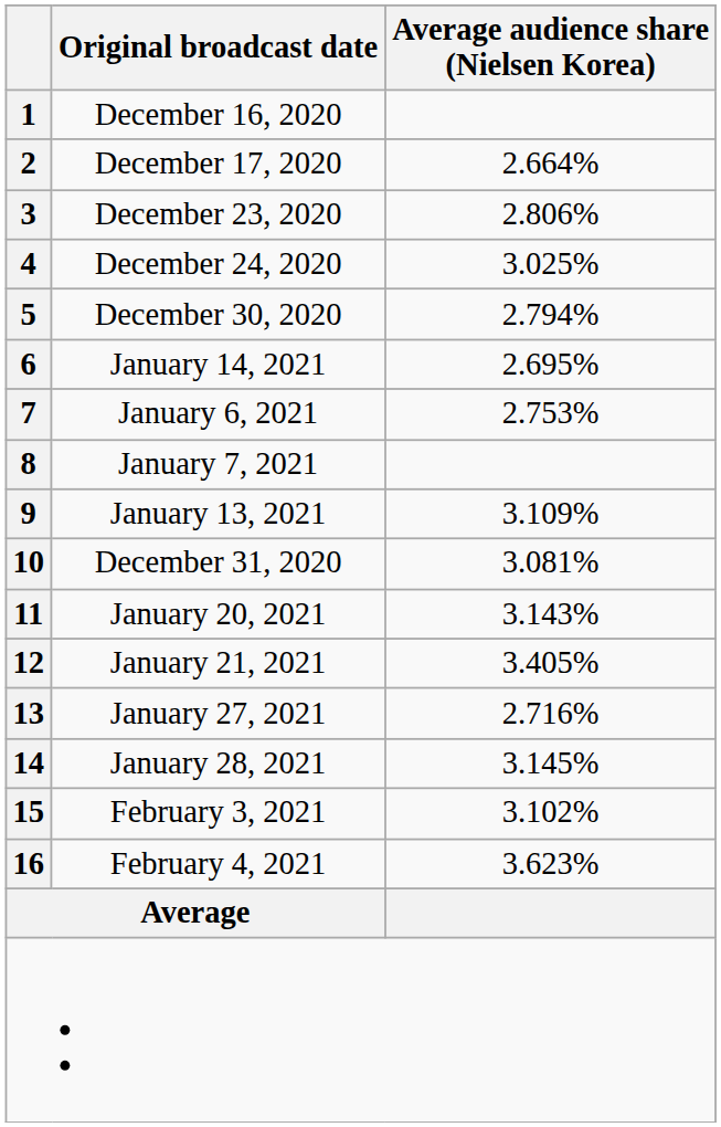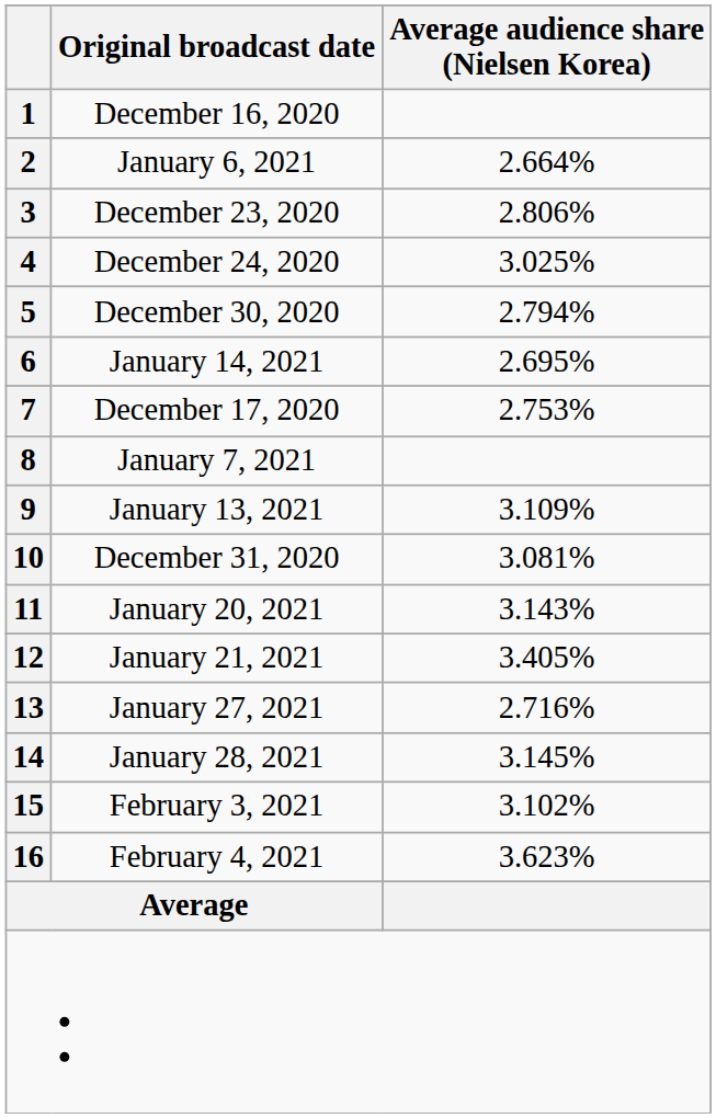 <table class="wikitable" style="text-align:center; max-width:400px; margin-left: auto; margin-right: auto; border: none;">
 <tr>
 </tr>
 <tr>
 <th></th>
 <th>Original broadcast date</th>
 <th>Average audience share<br>(Nielsen Korea)</th>
 </tr>
 <tr>
 <th>1</th>
 <td>December 16, 2020</td>
 <td><strong></strong> </td>
 </tr>
 <tr>
 <th>2</th>
-<td>December 17, 2020</td>
+<td>January 6, 2021</td>
 <td>2.664% </td>
 </tr>
 <tr>
 <th>3</th>
 <td>December 23, 2020</td>
 <td>2.806% </td>
 </tr>
 <tr>
 <th>4</th>
 <td>December 24, 2020</td>
 <td>3.025% </td>
 </tr>
 <tr>
 <th>5</th>
 <td>December 30, 2020</td>
 <td>2.794% </td>
 </tr>
 <tr>
 <th>6</th>
 <td>January 14, 2021</td>
 <td>2.695% </td>
 </tr>
 <tr>
 <th>7</th>
-<td>January 6, 2021</td>
+<td>December 17, 2020</td>
 <td>2.753% </td>
 </tr>
 <tr>
 <th>8</th>
 <td>January 7, 2021</td>
 <td><strong></strong> </td>
 </tr>
 <tr>
 <th>9</th>
 <td>January 13, 2021</td>
 <td>3.109% </td>
 </tr>
 <tr>
 <th>10</th>
 <td>December 31, 2020</td>
 <td>3.081% </td>
 </tr>
 <tr>
 <th>11</th>
 <td>January 20, 2021</td>
 <td>3.143% </td>
 </tr>
 <tr>
 <th>12</th>
 <td>January 21, 2021</td>
 <td>3.405% </td>
 </tr>
 <tr>
 <th>13</th>
 <td>January 27, 2021</td>
 <td>2.716% </td>
 </tr>
 <tr>
 <th>14</th>
 <td>January 28, 2021</td>
 <td>3.145% </td>
 </tr>
 <tr>
 <th>15</th>
 <td>February 3, 2021</td>
 <td>3.102% </td>
 </tr>
 <tr>
 <th>16</th>
 <td>February 4, 2021</td>
 <td>3.623% </td>
 </tr>
 <tr>
 <th colspan="2">Average</th>
 <th></th>
 </tr>
 <tr>
 <td colspan="4"><br><ul><li></li><li></li></ul></td>
 </tr>
 </table>
